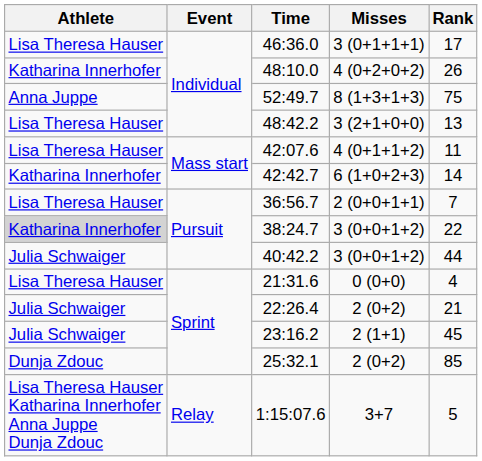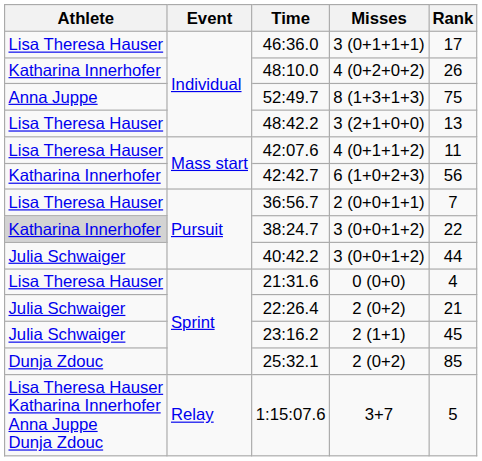 <table class="wikitable" style="font-size:90%; text-align:center">
 <tr>
 <th>Athlete</th>
 <th>Event</th>
 <th>Time</th>
 <th>Misses</th>
 <th>Rank</th>
 </tr>
 <tr>
 <td align=left><a href='#'>Lisa Theresa Hauser</a></td>
 <td align=left rowspan=4><a href='#'>Individual</a></td>
 <td>46:36.0</td>
 <td>3 (0+1+1+1)</td>
 <td>17</td>
 </tr>
 <tr>
 <td align=left><a href='#'>Katharina Innerhofer</a></td>
 <td>48:10.0</td>
 <td>4 (0+2+0+2)</td>
 <td>26</td>
 </tr>
 <tr>
 <td align=left><a href='#'>Anna Juppe</a></td>
 <td>52:49.7</td>
 <td>8 (1+3+1+3)</td>
 <td>75</td>
 </tr>
 <tr>
 <td align=left><a href='#'>Lisa Theresa Hauser</a></td>
 <td>48:42.2</td>
 <td>3 (2+1+0+0)</td>
 <td>13</td>
 </tr>
 <tr>
 <td align=left><a href='#'>Lisa Theresa Hauser</a></td>
 <td align=left rowspan=2><a href='#'>Mass start</a></td>
 <td>42:07.6</td>
 <td>4 (0+1+1+2)</td>
 <td>11</td>
 </tr>
 <tr>
 <td align=left><a href='#'>Katharina Innerhofer</a></td>
 <td>42:42.7</td>
 <td>6 (1+0+2+3)</td>
-<td>14</td>
+<td>56</td>
 </tr>
 <tr>
 <td align=left><a href='#'>Lisa Theresa Hauser</a></td>
 <td align=left rowspan=3><a href='#'>Pursuit</a></td>
 <td>36:56.7</td>
 <td>2 (0+0+1+1)</td>
 <td>7</td>
 </tr>
 <tr>
 <td align=left style="background: lightgrey;"><a href='#'>Katharina Innerhofer</a></td>
 <td>38:24.7</td>
 <td>3 (0+0+1+2)</td>
 <td>22</td>
 </tr>
 <tr>
 <td align=left><a href='#'>Julia Schwaiger</a></td>
 <td>40:42.2</td>
 <td>3 (0+0+1+2)</td>
 <td>44</td>
 </tr>
 <tr>
 <td align=left><a href='#'>Lisa Theresa Hauser</a></td>
 <td align=left rowspan=4><a href='#'>Sprint</a></td>
 <td>21:31.6</td>
 <td>0 (0+0)</td>
 <td>4</td>
 </tr>
 <tr>
 <td align=left><a href='#'>Julia Schwaiger</a></td>
 <td>22:26.4</td>
 <td>2 (0+2)</td>
 <td>21</td>
 </tr>
 <tr>
 <td align=left><a href='#'>Julia Schwaiger</a></td>
 <td>23:16.2</td>
 <td>2 (1+1)</td>
 <td>45</td>
 </tr>
 <tr>
 <td align=left><a href='#'>Dunja Zdouc</a></td>
 <td>25:32.1</td>
 <td>2 (0+2)</td>
 <td>85</td>
 </tr>
 <tr>
 <td align=left><a href='#'>Lisa Theresa Hauser</a><br><a href='#'>Katharina Innerhofer</a><br><a href='#'>Anna Juppe</a><br><a href='#'>Dunja Zdouc</a></td>
 <td align=left><a href='#'>Relay</a></td>
 <td>1:15:07.6</td>
 <td>3+7</td>
 <td>5</td>
 </tr>
 </table>
